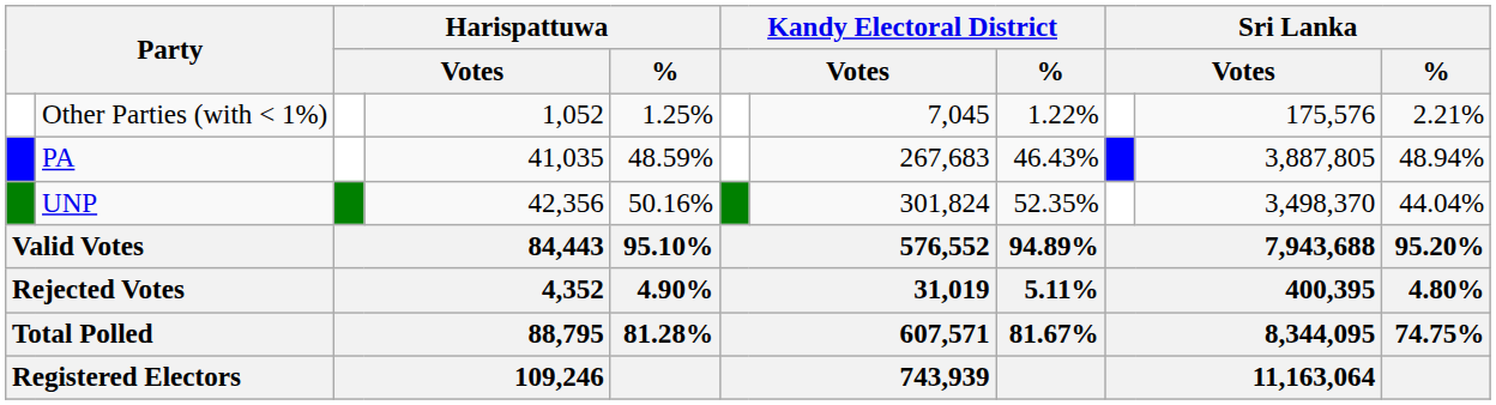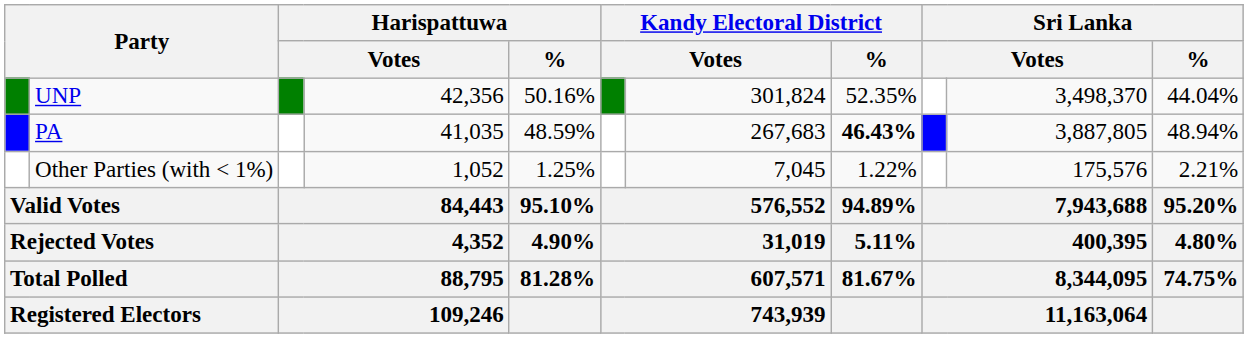 <table class="wikitable">
 <tr>
 <th colspan="2" width="144px"rowspan="2">Party</th>
 <th colspan="3" width="216px">Harispattuwa</th>
 <th colspan="3" width="216px"><a href='#'>Kandy Electoral District</a></th>
 <th colspan="3" width="216px">Sri Lanka</th>
 </tr>
 <tr>
 <th colspan="2" width="144px">Votes</th>
 <th>%</th>
 <th colspan="2" width="144px">Votes</th>
 <th>%</th>
 <th colspan="2" width="144px">Votes</th>
 <th>%</th>
 </tr>
 <tr>
+<td style="background-color:green;" width="10px"></td>
+<td style="text-align:left;"><a href='#'>UNP</a></td>
+<td style="background-color:green;" width="10px"></td>
+<td style="text-align:right;">42,356</td>
+<td style="text-align:right;">50.16%</td>
+<td style="background-color:green;" width="10px"></td>
+<td style="text-align:right;">301,824</td>
+<td style="text-align:right;">52.35%</td>
+<td style="background-color:white;" width="10px"></td>
+<td style="text-align:right;">3,498,370</td>
+<td style="text-align:right;">44.04%</td>
+</tr>
+<tr>
+<td style="background-color:blue;" width="10px"></td>
+<td style="text-align:left;"><a href='#'>PA</a></td>
+<td style="background-color:white;" width="10px"></td>
+<td style="text-align:right;">41,035</td>
+<td style="text-align:right;">48.59%</td>
+<td style="background-color:white;" width="10px"></td>
+<td style="text-align:right;">267,683</td>
+<td style="text-align:right;"><strong>46.43%</strong></td>
+<td style="background-color:blue;" width="10px"></td>
+<td style="text-align:right;">3,887,805</td>
+<td style="text-align:right;">48.94%</td>
+</tr>
+<tr>
 <td style="background-color:white;" width="10px"></td>
 <td style="text-align:left;">Other Parties (with < 1%)</td>
 <td style="background-color:white;" width="10px"></td>
 <td style="text-align:right;">1,052</td>
 <td style="text-align:right;">1.25%</td>
 <td style="background-color:white;" width="10px"></td>
 <td style="text-align:right;">7,045</td>
 <td style="text-align:right;">1.22%</td>
 <td style="background-color:white;" width="10px"></td>
 <td style="text-align:right;">175,576</td>
 <td style="text-align:right;">2.21%</td>
-</tr>
-<tr>
-<td style="background-color:blue;" width="10px"></td>
-<td style="text-align:left;"><a href='#'>PA</a></td>
-<td style="background-color:white;" width="10px"></td>
-<td style="text-align:right;">41,035</td>
-<td style="text-align:right;">48.59%</td>
-<td style="background-color:white;" width="10px"></td>
-<td style="text-align:right;">267,683</td>
-<td style="text-align:right;">46.43%</td>
-<td style="background-color:blue;" width="10px"></td>
-<td style="text-align:right;">3,887,805</td>
-<td style="text-align:right;">48.94%</td>
-</tr>
-<tr>
-<td style="background-color:green;" width="10px"></td>
-<td style="text-align:left;"><a href='#'>UNP</a></td>
-<td style="background-color:green;" width="10px"></td>
-<td style="text-align:right;">42,356</td>
-<td style="text-align:right;">50.16%</td>
-<td style="background-color:green;" width="10px"></td>
-<td style="text-align:right;">301,824</td>
-<td style="text-align:right;">52.35%</td>
-<td style="background-color:white;" width="10px"></td>
-<td style="text-align:right;">3,498,370</td>
-<td style="text-align:right;">44.04%</td>
 </tr>
 <tr>
 <th colspan="2" width="144px"style="text-align:left;">Valid Votes</th>
 <th style="text-align:right;"colspan="2" width="144px">84,443</th>
 <th style="text-align:right;">95.10%</th>
 <th style="text-align:right;"colspan="2" width="144px">576,552</th>
 <th style="text-align:right;">94.89%</th>
 <th style="text-align:right;"colspan="2" width="144px">7,943,688</th>
 <th style="text-align:right;">95.20%</th>
 </tr>
 <tr>
 <th colspan="2" width="144px"style="text-align:left;">Rejected Votes</th>
 <th style="text-align:right;"colspan="2" width="144px">4,352</th>
 <th style="text-align:right;">4.90%</th>
 <th style="text-align:right;"colspan="2" width="144px">31,019</th>
 <th style="text-align:right;">5.11%</th>
 <th style="text-align:right;"colspan="2" width="144px">400,395</th>
 <th style="text-align:right;">4.80%</th>
 </tr>
 <tr>
 <th colspan="2" width="144px"style="text-align:left;">Total Polled</th>
 <th style="text-align:right;"colspan="2" width="144px">88,795</th>
 <th style="text-align:right;">81.28%</th>
 <th style="text-align:right;"colspan="2" width="144px">607,571</th>
 <th style="text-align:right;">81.67%</th>
 <th style="text-align:right;"colspan="2" width="144px">8,344,095</th>
 <th style="text-align:right;">74.75%</th>
 </tr>
 <tr>
 <th colspan="2" width="144px"style="text-align:left;">Registered Electors</th>
 <th style="text-align:right;"colspan="2" width="144px">109,246</th>
 <th></th>
 <th style="text-align:right;"colspan="2" width="144px">743,939</th>
 <th></th>
 <th style="text-align:right;"colspan="2" width="144px">11,163,064</th>
 <th></th>
 </tr>
 </table>
